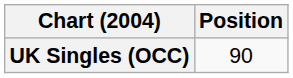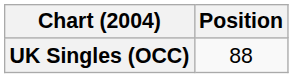 <table class="wikitable plainrowheaders" style="text-align:center">
 <tr>
 <th scope="col">Chart (2004)</th>
 <th scope="col">Position</th>
 </tr>
 <tr>
 <th scope="row">UK Singles (OCC)</th>
-<td>90</td>
+<td>88</td>
 </tr>
 </table>
